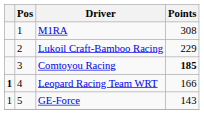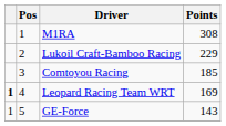 <table class="wikitable" style="font-size: 95%;">
 <tr>
 <th></th>
 <th>Pos</th>
 <th>Driver</th>
 <th>Points</th>
 </tr>
 <tr>
 <td align="left"></td>
 <td>1</td>
 <td> <a href='#'>M1RA</a></td>
 <td align="right">308</td>
 </tr>
 <tr>
 <td align="left"></td>
 <td>2</td>
 <td> <a href='#'>Lukoil Craft-Bamboo Racing</a></td>
 <td align="right">229</td>
 </tr>
 <tr>
 <td align="left"></td>
 <td>3</td>
 <td> <a href='#'>Comtoyou Racing</a></td>
-<td align="right"><strong>185</strong></td>
+<td align="right">185</td>
 </tr>
 <tr>
 <td align="left"><strong> 1</strong></td>
 <td>4</td>
 <td> <a href='#'>Leopard Racing Team WRT</a></td>
-<td align="right">166</td>
+<td align="right">169</td>
 </tr>
 <tr>
 <td align="left"> 1</td>
 <td>5</td>
 <td> <a href='#'>GE-Force</a></td>
 <td align="right">143</td>
 </tr>
 <tr>
 </tr>
 </table>
